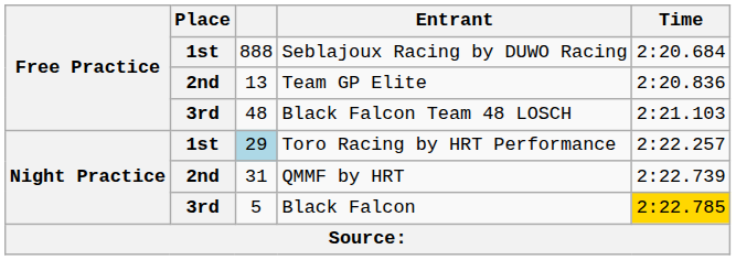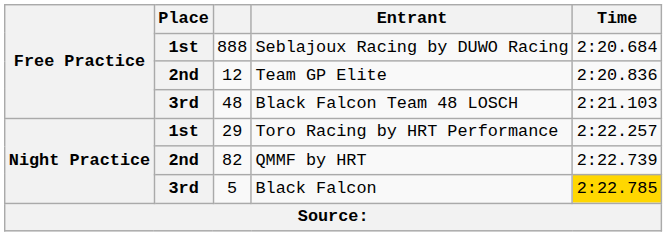 <table class="wikitable" style="font-size:90%;">
 <tr>
 <th rowspan="4">Free Practice</th>
 <th>Place</th>
 <th></th>
 <th>Entrant</th>
 <th>Time</th>
 </tr>
 <tr>
 <th>1st</th>
 <td align="center">888</td>
 <td> Seblajoux Racing by DUWO Racing</td>
 <td>2:20.684</td>
 </tr>
 <tr>
 <th>2nd</th>
-<td align="center">13</td>
+<td align="center">12</td>
 <td> Team GP Elite</td>
 <td>2:20.836</td>
 </tr>
 <tr>
 <th>3rd</th>
 <td align="center">48</td>
 <td> Black Falcon Team 48 LOSCH</td>
 <td>2:21.103</td>
 </tr>
 <tr>
 <th rowspan="3">Night Practice</th>
 <th>1st</th>
-<td align="center" style="background: lightblue;">29</td>
+<td align="center">29</td>
 <td> Toro Racing by HRT Performance</td>
 <td>2:22.257</td>
 </tr>
 <tr>
 <th>2nd</th>
-<td align="center">31</td>
+<td align="center">82</td>
 <td> QMMF by HRT</td>
 <td>2:22.739</td>
 </tr>
 <tr>
 <th>3rd</th>
 <td align="center">5</td>
 <td> Black Falcon</td>
 <td style="background: gold;">2:22.785</td>
 </tr>
 <tr>
 <th colspan="5">Source:</th>
 </tr>
 </table>
